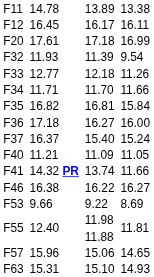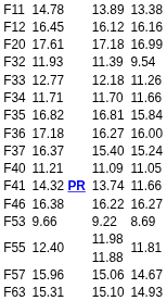 <table>
 <tr>
 <td>F11 <br></td>
 <td align=left></td>
 <td>14.78 </td>
 <td align=left></td>
 <td>13.89</td>
 <td align=left></td>
 <td>13.38</td>
 </tr>
 <tr>
 <td>F12 <br></td>
 <td align=left></td>
 <td>16.45</td>
 <td align=left></td>
-<td>16.17</td>
+<td>16.12</td>
 <td align=left></td>
-<td>16.11</td>
+<td>16.16</td>
 </tr>
 <tr>
 <td>F20 <br></td>
 <td align=left></td>
 <td>17.61</td>
 <td align=left></td>
 <td>17.18</td>
 <td align=left></td>
 <td>16.99</td>
 </tr>
 <tr>
 <td>F32 <br></td>
 <td align=left></td>
 <td>11.93</td>
 <td align=left></td>
 <td>11.39</td>
 <td align=left></td>
 <td>9.54</td>
 </tr>
 <tr>
 <td>F33 <br></td>
 <td align=left></td>
 <td>12.77 <strong></strong></td>
 <td align=left></td>
 <td>12.18</td>
 <td align=left></td>
 <td>11.26</td>
 </tr>
 <tr>
 <td>F34 <br></td>
 <td align=left></td>
 <td>11.71</td>
 <td align=left></td>
 <td>11.70</td>
 <td align=left></td>
 <td>11.66</td>
 </tr>
 <tr>
 <td>F35 <br></td>
 <td align=left></td>
 <td>16.82</td>
 <td align=left></td>
 <td>16.81</td>
 <td align=left></td>
 <td>15.84</td>
 </tr>
 <tr>
 <td>F36 <br></td>
 <td align=left></td>
 <td>17.18</td>
 <td align=left></td>
 <td>16.27</td>
 <td align=left></td>
 <td>16.00</td>
 </tr>
 <tr>
 <td>F37 <br></td>
 <td align=left></td>
 <td>16.37</td>
 <td align=left></td>
 <td>15.40</td>
 <td align=left></td>
 <td>15.24</td>
 </tr>
 <tr>
 <td>F40 <br></td>
 <td align=left></td>
 <td>11.21</td>
 <td align=left></td>
 <td>11.09</td>
 <td align=left></td>
 <td>11.05</td>
 </tr>
 <tr>
 <td>F41 <br></td>
 <td align=left></td>
 <td>14.32 <strong><a href='#'>PR</a></strong></td>
 <td align=left></td>
 <td>13.74</td>
 <td align=left></td>
 <td>11.66</td>
 </tr>
 <tr>
 <td>F46 <br></td>
 <td align=left></td>
 <td>16.38</td>
 <td align=left></td>
 <td>16.22</td>
 <td align=left></td>
 <td>16.27</td>
 </tr>
 <tr>
 <td>F53 <br></td>
 <td align=left></td>
 <td>9.66</td>
 <td align=left></td>
 <td>9.22</td>
 <td align=left></td>
 <td>8.69</td>
 </tr>
 <tr>
 <td rowspan=2>F55 <br></td>
 <td rowspan=2 align=left></td>
 <td rowspan=2>12.40</td>
 <td align=left></td>
 <td>11.98</td>
 <td rowspan=2 align=left></td>
 <td rowspan=2>11.81</td>
 </tr>
 <tr>
 <td align=left></td>
 <td>11.88</td>
 </tr>
 <tr>
 <td>F57 <br></td>
 <td align=left></td>
 <td>15.96</td>
 <td align=left></td>
 <td>15.06</td>
 <td align=left></td>
-<td>14.65</td>
+<td>14.67</td>
 </tr>
 <tr>
 <td>F63 <br></td>
 <td align=left></td>
 <td>15.31</td>
 <td align=left></td>
 <td>15.10</td>
 <td align=left></td>
 <td>14.93</td>
 </tr>
 </table>
